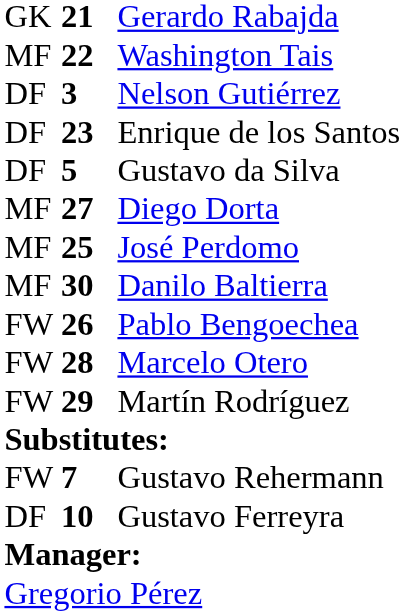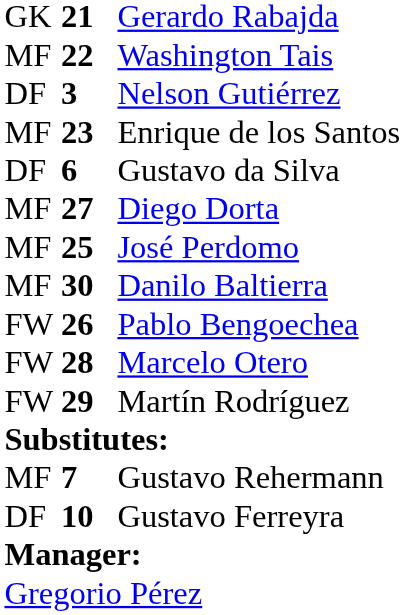 <table cellspacing="0" cellpadding="0" style="font-size:90%; margin:0.2em auto;">
 <tr>
 <th width="25"></th>
 <th width="25"></th>
 </tr>
 <tr>
 <td>GK</td>
 <td><strong>21</strong></td>
 <td> <a href='#'>Gerardo Rabajda</a></td>
 </tr>
 <tr>
 <td>MF</td>
 <td><strong>22</strong></td>
 <td> <a href='#'>Washington Tais</a></td>
 </tr>
 <tr>
 <td>DF</td>
 <td><strong>3</strong></td>
 <td> <a href='#'>Nelson Gutiérrez</a></td>
 </tr>
 <tr>
-<td>DF</td>
+<td>MF</td>
 <td><strong>23</strong></td>
 <td> Enrique de los Santos</td>
 </tr>
 <tr>
 <td>DF</td>
-<td><strong>5</strong></td>
+<td><strong>6</strong></td>
 <td> Gustavo da Silva</td>
 </tr>
 <tr>
 <td>MF</td>
 <td><strong>27</strong></td>
 <td> <a href='#'>Diego Dorta</a></td>
 </tr>
 <tr>
 <td>MF</td>
 <td><strong>25</strong></td>
 <td> <a href='#'>José Perdomo</a></td>
 <td></td>
 <td></td>
 </tr>
 <tr>
 <td>MF</td>
 <td><strong>30</strong></td>
 <td> <a href='#'>Danilo Baltierra</a></td>
 </tr>
 <tr>
 <td>FW</td>
 <td><strong>26</strong></td>
 <td> <a href='#'>Pablo Bengoechea</a></td>
 <td></td>
 <td></td>
 </tr>
 <tr>
 <td>FW</td>
 <td><strong>28</strong></td>
 <td> <a href='#'>Marcelo Otero</a></td>
 </tr>
 <tr>
 <td>FW</td>
 <td><strong>29</strong></td>
 <td> Martín Rodríguez</td>
 </tr>
 <tr>
 <td colspan=3><strong>Substitutes:</strong></td>
 </tr>
 <tr>
-<td>FW</td>
+<td>MF</td>
 <td><strong>7</strong></td>
 <td> Gustavo Rehermann</td>
 <td></td>
 <td></td>
 </tr>
 <tr>
 <td>DF</td>
 <td><strong>10</strong></td>
 <td> Gustavo Ferreyra</td>
 <td></td>
 <td></td>
 </tr>
 <tr>
 <td colspan=3><strong>Manager:</strong></td>
 </tr>
 <tr>
 <td colspan=4> <a href='#'>Gregorio Pérez</a></td>
 </tr>
 </table>
